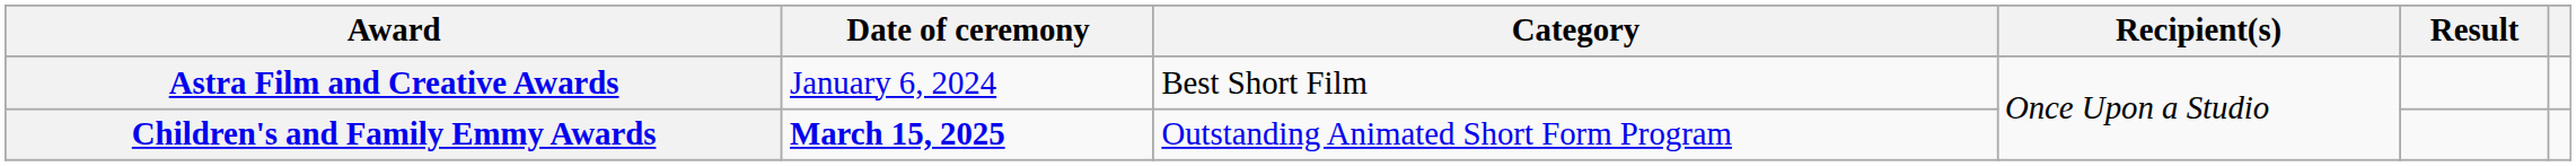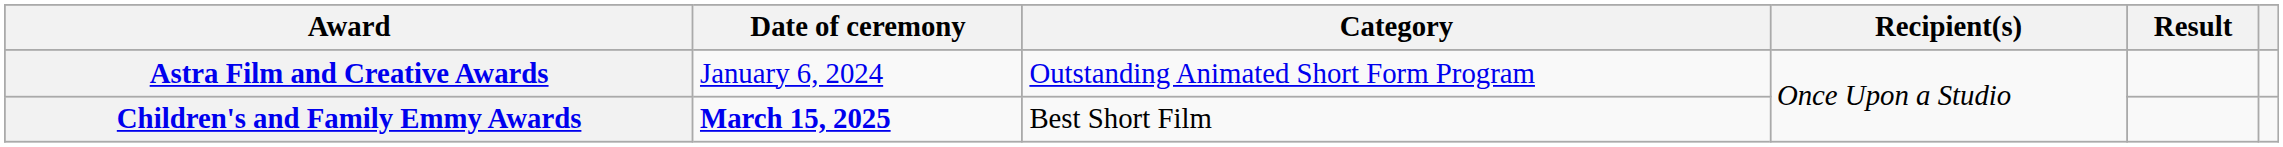 <table class="wikitable plainrowheaders" style="width: 100%;">
 <tr>
 <th scope="col">Award</th>
 <th scope="col">Date of ceremony</th>
 <th scope="col">Category</th>
 <th scope="col">Recipient(s)</th>
 <th scope="col">Result</th>
 <th scope="col" class="unsortable"></th>
 </tr>
 <tr>
 <th scope="row"><a href='#'>Astra Film and Creative Awards</a></th>
 <td><a href='#'>January 6, 2024</a></td>
-<td>Best Short Film</td>
+<td><a href='#'>Outstanding Animated Short Form Program</a></td>
 <td rowspan="2"><em>Once Upon a Studio</em></td>
 <td></td>
 <td style="text-align:center;"></td>
 </tr>
 <tr>
 <th scope="row"><a href='#'>Children's and Family Emmy Awards</a></th>
 <td><strong><a href='#'>March 15, 2025</a></strong></td>
-<td><a href='#'>Outstanding Animated Short Form Program</a></td>
+<td>Best Short Film</td>
 <td></td>
 <td style="text-align:center;"></td>
 </tr>
 </table>
